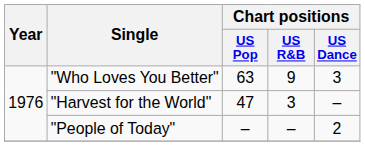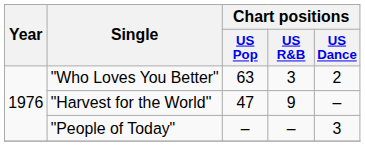 <table class="wikitable" style="text-align:center;">
 <tr>
 <th rowspan="2">Year</th>
 <th rowspan="2">Single</th>
 <th colspan="3">Chart positions</th>
 </tr>
 <tr style="font-size:smaller;">
 <th width="40"><a href='#'>US<br>Pop</a></th>
 <th width="40"><a href='#'>US<br>R&B</a></th>
 <th width="40"><a href='#'>US<br>Dance</a></th>
 </tr>
 <tr>
 <td rowspan="3">1976</td>
 <td align="left">"Who Loves You Better"</td>
 <td>63</td>
-<td>9</td>
 <td>3</td>
+<td>2</td>
 </tr>
 <tr>
 <td align="left">"Harvest for the World"</td>
 <td>47</td>
-<td>3</td>
+<td>9</td>
 <td>–</td>
 </tr>
 <tr>
 <td align="left">"People of Today"</td>
 <td>–</td>
 <td>–</td>
-<td>2</td>
+<td>3</td>
 </tr>
 <tr>
 </tr>
 </table>
